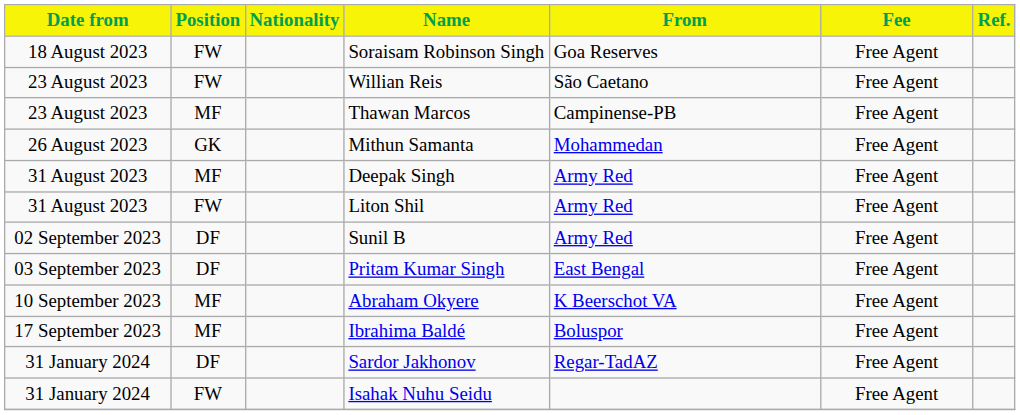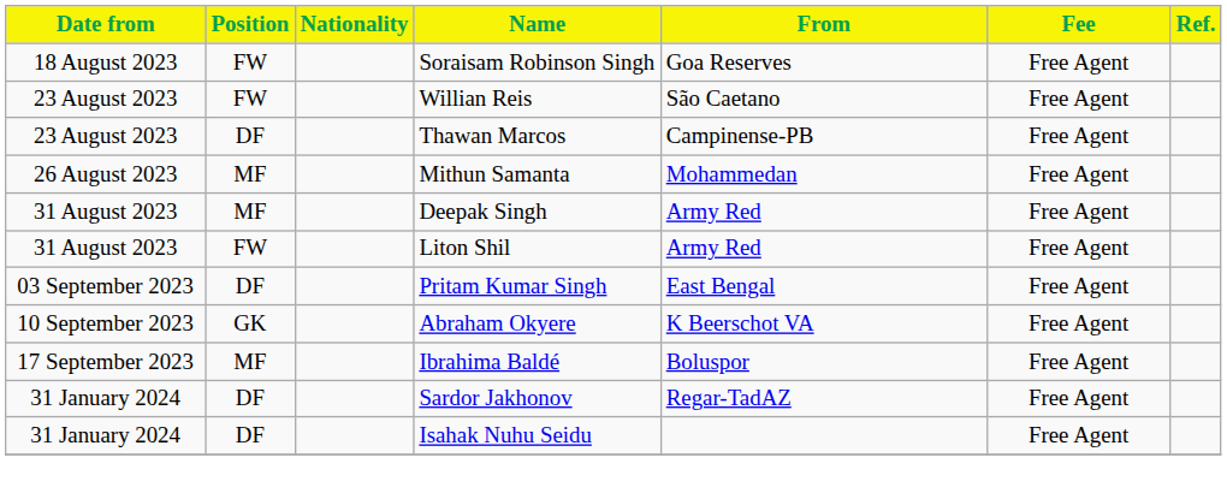 <table class="wikitable"  style="text-align:center; font-size:90%; ">
 <tr>
 <th style="background:#F7F408; color:#00A050; width:120px;">Date from</th>
 <th style="background:#F7F408; color:#00A050; width:50px;">Position</th>
 <th style="background:#F7F408; color:#00A050; width:50px;">Nationality</th>
 <th style="background:#F7F408; color:#00A050; width:150px;">Name</th>
 <th style="background:#F7F408; color:#00A050; width:200px;">From</th>
 <th style="background:#F7F408; color:#00A050; width:110px;">Fee</th>
 <th style="background:#F7F408; color:#00A050; width:25px;">Ref.</th>
 </tr>
 <tr>
 <td>18 August 2023</td>
 <td style="text-align:center;">FW</td>
 <td style="text-align:center;"></td>
 <td style="text-align:left;">Soraisam Robinson Singh</td>
 <td style="text-align:left;"> Goa Reserves</td>
 <td>Free Agent</td>
 <td></td>
 </tr>
 <tr>
 <td>23 August 2023</td>
 <td style="text-align:center;">FW</td>
 <td style="text-align:center;"></td>
 <td style="text-align:left;">Willian Reis</td>
 <td style="text-align:left;"> São Caetano</td>
 <td>Free Agent</td>
 <td></td>
 </tr>
 <tr>
 <td>23 August 2023</td>
-<td style="text-align:center;">MF</td>
+<td style="text-align:center;">DF</td>
 <td style="text-align:center;"></td>
 <td style="text-align:left;">Thawan Marcos</td>
 <td style="text-align:left;"> Campinense-PB</td>
 <td>Free Agent</td>
 <td></td>
 </tr>
 <tr>
 <td>26 August 2023</td>
-<td style="text-align:center;">GK</td>
+<td style="text-align:center;">MF</td>
 <td style="text-align:center;"></td>
 <td style="text-align:left;">Mithun Samanta</td>
 <td style="text-align:left;"> <a href='#'>Mohammedan</a></td>
 <td>Free Agent</td>
 <td></td>
 </tr>
 <tr>
 <td>31 August 2023</td>
 <td style="text-align:center;">MF</td>
 <td style="text-align:center;"></td>
 <td style="text-align:left;">Deepak Singh</td>
 <td style="text-align:left;"> <a href='#'>Army Red</a></td>
 <td>Free Agent</td>
 <td></td>
 </tr>
 <tr>
 <td>31 August 2023</td>
 <td style="text-align:center;">FW</td>
 <td style="text-align:center;"></td>
 <td style="text-align:left;">Liton Shil</td>
 <td style="text-align:left;"> <a href='#'>Army Red</a></td>
 <td>Free Agent</td>
 <td></td>
 </tr>
 <tr>
-<td>02 September 2023</td>
-<td style="text-align:center;">DF</td>
-<td style="text-align:center;"></td>
-<td style="text-align:left;">Sunil B</td>
-<td style="text-align:left;"> <a href='#'>Army Red</a></td>
-<td>Free Agent</td>
-<td></td>
-</tr>
-<tr>
 <td>03 September 2023</td>
 <td style="text-align:center;">DF</td>
 <td style="text-align:center;"></td>
 <td style="text-align:left;"><a href='#'>Pritam Kumar Singh</a></td>
 <td style="text-align:left;">  <a href='#'>East Bengal</a></td>
 <td>Free Agent</td>
 <td></td>
 </tr>
 <tr>
 <td>10 September 2023</td>
-<td style="text-align:center;">MF</td>
+<td style="text-align:center;">GK</td>
 <td style="text-align:center;"></td>
 <td style="text-align:left;"><a href='#'>Abraham Okyere</a></td>
 <td style="text-align:left;">  <a href='#'>K Beerschot VA</a></td>
 <td>Free Agent</td>
 <td></td>
 </tr>
 <tr>
 <td>17 September 2023</td>
 <td style="text-align:center;">MF</td>
 <td style="text-align:center;"></td>
 <td style="text-align:left;"><a href='#'>Ibrahima Baldé</a></td>
 <td style="text-align:left;">  <a href='#'>Boluspor</a></td>
 <td>Free Agent</td>
 <td></td>
 </tr>
 <tr>
 <td>31 January 2024</td>
 <td style="text-align:center;">DF</td>
 <td style="text-align:center;"></td>
 <td style="text-align:left;"><a href='#'>Sardor Jakhonov</a></td>
 <td style="text-align:left;">  <a href='#'>Regar-TadAZ</a></td>
 <td>Free Agent</td>
 <td></td>
 </tr>
 <tr>
 <td>31 January 2024</td>
-<td style="text-align:center;">FW</td>
+<td style="text-align:center;">DF</td>
 <td style="text-align:center;"></td>
 <td style="text-align:left;"><a href='#'>Isahak Nuhu Seidu</a></td>
 <td style="text-align:left;"></td>
 <td>Free Agent</td>
 <td></td>
 </tr>
 <tr>
 </tr>
 </table>
